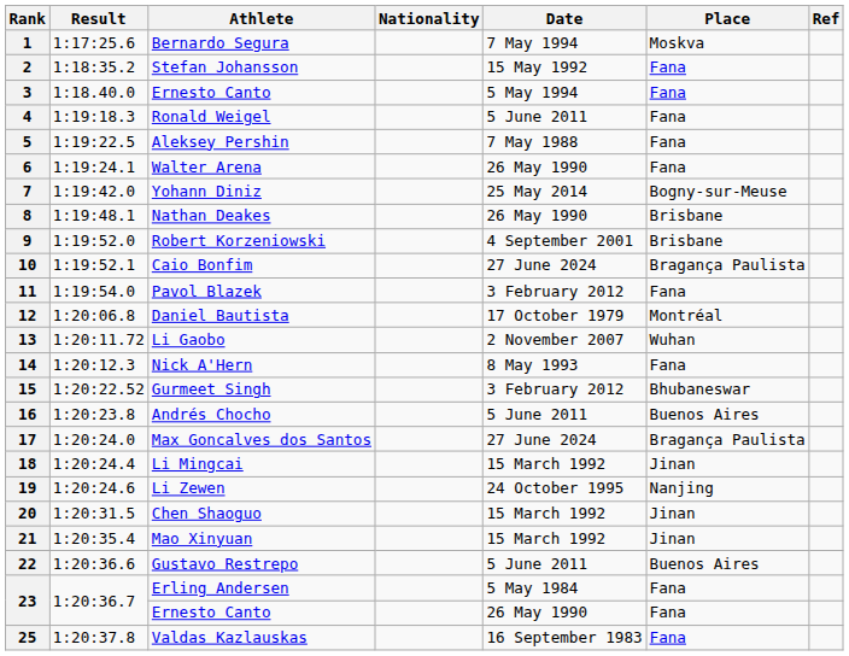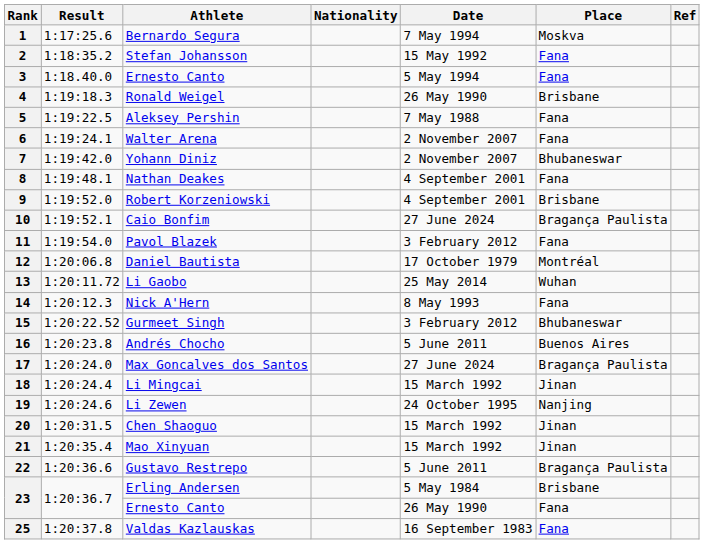 <table class="wikitable">
 <tr>
 <th>Rank</th>
 <th>Result</th>
 <th>Athlete</th>
 <th>Nationality</th>
 <th>Date</th>
 <th>Place</th>
 <th>Ref</th>
 </tr>
 <tr>
 <th>1</th>
 <td>1:17:25.6 </td>
 <td><a href='#'>Bernardo Segura</a></td>
 <td></td>
 <td>7 May 1994</td>
 <td>Moskva</td>
 <td></td>
 </tr>
 <tr>
 <th>2</th>
 <td>1:18:35.2</td>
 <td><a href='#'>Stefan Johansson</a></td>
 <td></td>
 <td>15 May 1992</td>
 <td><a href='#'>Fana</a></td>
 <td></td>
 </tr>
 <tr>
 <th>3</th>
 <td>1:18.40.0</td>
 <td><a href='#'>Ernesto Canto</a></td>
 <td></td>
 <td>5 May 1994</td>
 <td><a href='#'>Fana</a></td>
 <td></td>
 </tr>
 <tr>
 <th>4</th>
 <td>1:19:18.3</td>
 <td><a href='#'>Ronald Weigel</a></td>
 <td></td>
-<td>5 June 2011</td>
-<td>Fana</td>
+<td>26 May 1990</td>
+<td>Brisbane</td>
 <td></td>
 </tr>
 <tr>
 <th>5</th>
 <td>1:19:22.5</td>
 <td><a href='#'>Aleksey Pershin</a></td>
 <td></td>
 <td>7 May 1988</td>
 <td>Fana</td>
 <td></td>
 </tr>
 <tr>
 <th>6</th>
 <td>1:19:24.1</td>
 <td><a href='#'>Walter Arena</a></td>
 <td></td>
-<td>26 May 1990</td>
+<td>2 November 2007</td>
 <td>Fana</td>
 <td></td>
 </tr>
 <tr>
 <th>7</th>
 <td>1:19:42.0</td>
 <td><a href='#'>Yohann Diniz</a></td>
 <td></td>
-<td>25 May 2014</td>
-<td>Bogny-sur-Meuse</td>
+<td>2 November 2007</td>
+<td>Bhubaneswar</td>
 <td></td>
 </tr>
 <tr>
 <th>8</th>
 <td>1:19:48.1</td>
 <td><a href='#'>Nathan Deakes</a></td>
 <td></td>
-<td>26 May 1990</td>
-<td>Brisbane</td>
+<td>4 September 2001</td>
+<td>Fana</td>
 <td></td>
 </tr>
 <tr>
 <th>9</th>
 <td>1:19:52.0</td>
 <td><a href='#'>Robert Korzeniowski</a></td>
 <td></td>
 <td>4 September 2001</td>
 <td>Brisbane</td>
 <td></td>
 </tr>
 <tr>
 <th>10</th>
 <td>1:19:52.1 </td>
 <td><a href='#'>Caio Bonfim</a></td>
 <td></td>
 <td>27 June 2024</td>
 <td>Bragança Paulista</td>
 <td></td>
 </tr>
 <tr>
 <th>11</th>
 <td>1:19:54.0</td>
 <td><a href='#'>Pavol Blazek</a></td>
 <td></td>
 <td>3 February 2012</td>
 <td>Fana</td>
 <td></td>
 </tr>
 <tr>
 <th>12</th>
 <td>1:20:06.8</td>
 <td><a href='#'>Daniel Bautista</a></td>
 <td></td>
 <td>17 October 1979</td>
 <td>Montréal</td>
 <td></td>
 </tr>
 <tr>
 <th>13</th>
 <td>1:20:11.72</td>
 <td><a href='#'>Li Gaobo</a></td>
 <td></td>
-<td>2 November 2007</td>
+<td>25 May 2014</td>
 <td>Wuhan</td>
 <td></td>
 </tr>
 <tr>
 <th>14</th>
 <td>1:20:12.3</td>
 <td><a href='#'>Nick A'Hern</a></td>
 <td></td>
 <td>8 May 1993</td>
 <td>Fana</td>
 <td></td>
 </tr>
 <tr>
 <th>15</th>
 <td>1:20:22.52</td>
 <td><a href='#'>Gurmeet Singh</a></td>
 <td></td>
 <td>3 February 2012</td>
 <td>Bhubaneswar</td>
 <td></td>
 </tr>
 <tr>
 <th>16</th>
 <td>1:20:23.8</td>
 <td><a href='#'>Andrés Chocho</a></td>
 <td></td>
 <td>5 June 2011</td>
 <td>Buenos Aires</td>
 <td></td>
 </tr>
 <tr>
 <th>17</th>
 <td>1:20:24.0 </td>
 <td><a href='#'>Max Goncalves dos Santos</a></td>
 <td></td>
 <td>27 June 2024</td>
 <td>Bragança Paulista</td>
 <td></td>
 </tr>
 <tr>
 <th>18</th>
 <td>1:20:24.4</td>
 <td><a href='#'>Li Mingcai</a></td>
 <td></td>
 <td>15 March 1992</td>
 <td>Jinan</td>
 <td></td>
 </tr>
 <tr>
 <th>19</th>
 <td>1:20:24.6</td>
 <td><a href='#'>Li Zewen</a></td>
 <td></td>
 <td>24 October 1995</td>
 <td>Nanjing</td>
 <td></td>
 </tr>
 <tr>
 <th>20</th>
 <td>1:20:31.5</td>
 <td><a href='#'>Chen Shaoguo</a></td>
 <td></td>
 <td>15 March 1992</td>
 <td>Jinan</td>
 <td></td>
 </tr>
 <tr>
 <th>21</th>
 <td>1:20:35.4</td>
 <td><a href='#'>Mao Xinyuan</a></td>
 <td></td>
 <td>15 March 1992</td>
 <td>Jinan</td>
 <td></td>
 </tr>
 <tr>
 <th>22</th>
 <td>1:20:36.6</td>
 <td><a href='#'>Gustavo Restrepo</a></td>
 <td></td>
 <td>5 June 2011</td>
-<td>Buenos Aires</td>
+<td>Bragança Paulista</td>
 <td></td>
 </tr>
 <tr>
 <th rowspan=2>23</th>
 <td rowspan=2>1:20:36.7</td>
 <td><a href='#'>Erling Andersen</a></td>
 <td></td>
 <td>5 May 1984</td>
-<td>Fana</td>
+<td>Brisbane</td>
 <td></td>
 </tr>
 <tr>
 <td><a href='#'>Ernesto Canto</a></td>
 <td></td>
 <td>26 May 1990</td>
 <td>Fana</td>
 <td></td>
 </tr>
 <tr>
 <th>25</th>
 <td>1:20:37.8</td>
 <td><a href='#'>Valdas Kazlauskas</a></td>
 <td></td>
 <td>16 September 1983</td>
 <td><a href='#'>Fana</a></td>
 <td></td>
 </tr>
 </table>
